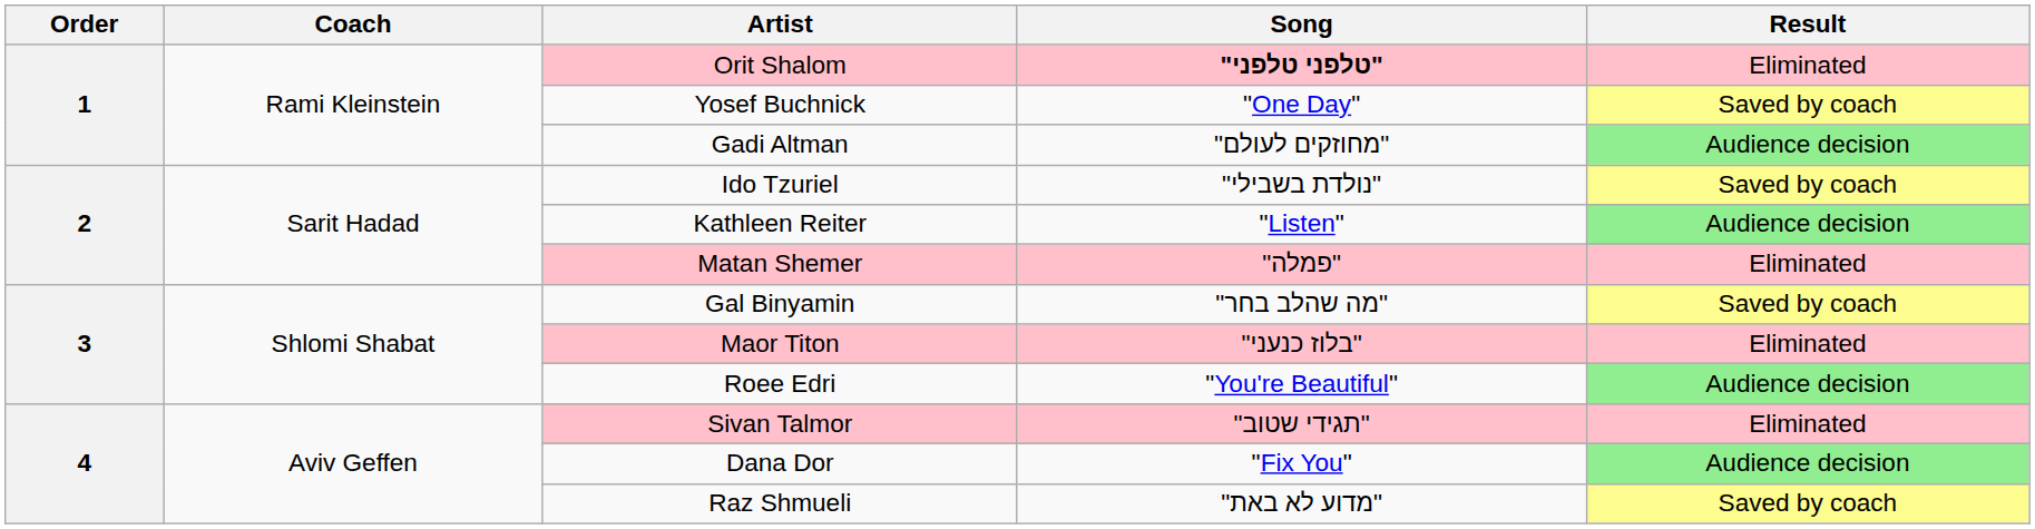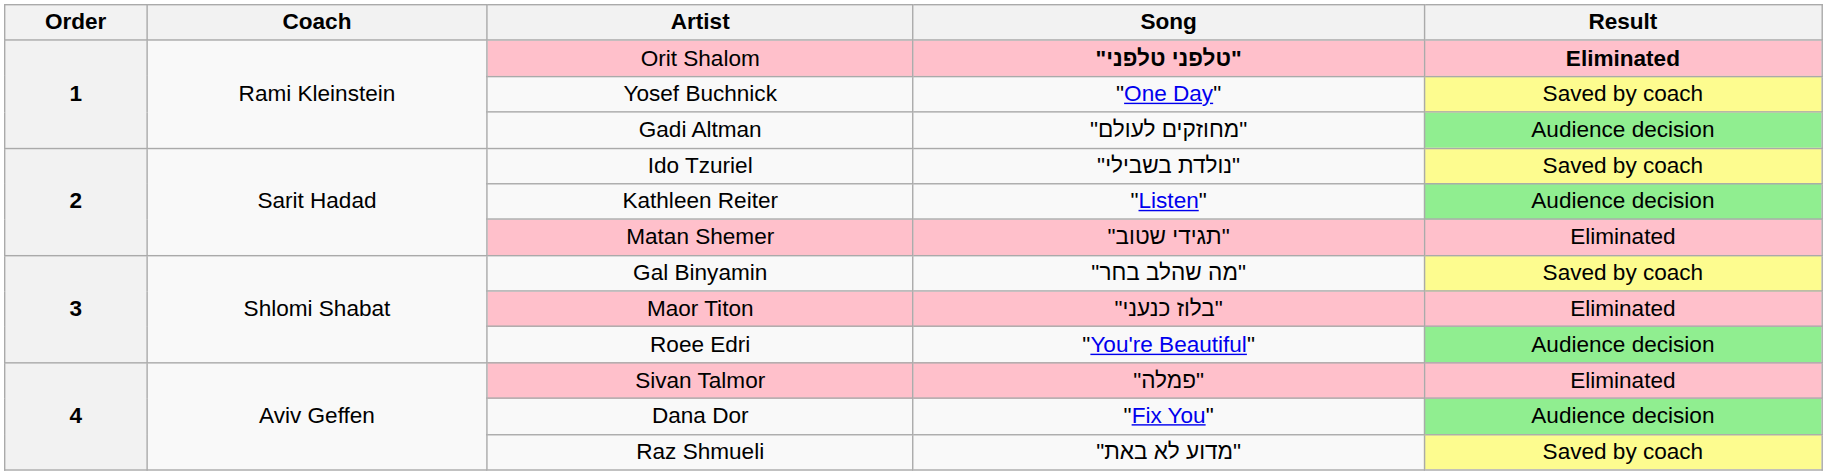 <table class="wikitable" style="text-align: center; width:65%;">
 <tr>
 <th width="05%">Order</th>
 <th width="12%">Coach</th>
 <th width="15%">Artist</th>
 <th width="18%">Song</th>
 <th width="14%">Result</th>
 </tr>
 <tr>
 <th rowspan=3>1</th>
 <td rowspan=3>Rami Kleinstein</td>
 <td style="background-color:pink;">Orit Shalom</td>
 <td style="background-color:pink;"><strong>"טלפני טלפני"</strong></td>
-<td style="background-color:pink;">Eliminated</td>
+<td style="background-color:pink;"><strong>Eliminated</strong></td>
 </tr>
 <tr>
 <td>Yosef Buchnick</td>
 <td>"<a href='#'>One Day</a>"</td>
 <td style="background-color:#fdfc8f;">Saved by coach</td>
 </tr>
 <tr>
 <td>Gadi Altman</td>
 <td>"מחוזקים לעולם"</td>
 <td style="background-color:lightgreen;">Audience decision</td>
 </tr>
 <tr>
 <th rowspan=3>2</th>
 <td rowspan=3>Sarit Hadad</td>
 <td>Ido Tzuriel</td>
 <td>"נולדת בשבילי"</td>
 <td style="background-color:#fdfc8f;">Saved by coach</td>
 </tr>
 <tr>
 <td>Kathleen Reiter</td>
 <td>"<a href='#'>Listen</a>"</td>
 <td style="background-color:lightgreen;">Audience decision</td>
 </tr>
 <tr>
 <td style="background-color:pink;">Matan Shemer</td>
-<td style="background-color:pink;">"פמלה"</td>
+<td style="background-color:pink;">"תגידי שטוב"</td>
 <td style="background-color:pink;">Eliminated</td>
 </tr>
 <tr>
 <th rowspan=3>3</th>
 <td rowspan=3>Shlomi Shabat</td>
 <td>Gal Binyamin</td>
 <td>"מה שהלב בחר"</td>
 <td style="background-color:#fdfc8f;">Saved by coach</td>
 </tr>
 <tr>
 <td style="background-color:pink;">Maor Titon</td>
 <td style="background-color:pink;">"בלוז כנעני"</td>
 <td style="background-color:pink;">Eliminated</td>
 </tr>
 <tr>
 <td>Roee Edri</td>
 <td>"<a href='#'>You're Beautiful</a>"</td>
 <td style="background-color:lightgreen;">Audience decision</td>
 </tr>
 <tr>
 <th rowspan=3>4</th>
 <td rowspan=3>Aviv Geffen</td>
 <td style="background-color:pink;">Sivan Talmor</td>
-<td style="background-color:pink;">"תגידי שטוב"</td>
+<td style="background-color:pink;">"פמלה"</td>
 <td style="background-color:pink;">Eliminated</td>
 </tr>
 <tr>
 <td>Dana Dor</td>
 <td>"<a href='#'>Fix You</a>"</td>
 <td style="background-color:lightgreen;">Audience decision</td>
 </tr>
 <tr>
 <td>Raz Shmueli</td>
 <td>"מדוע לא באת"</td>
 <td style="background-color:#fdfc8f;">Saved by coach</td>
 </tr>
 </table>
